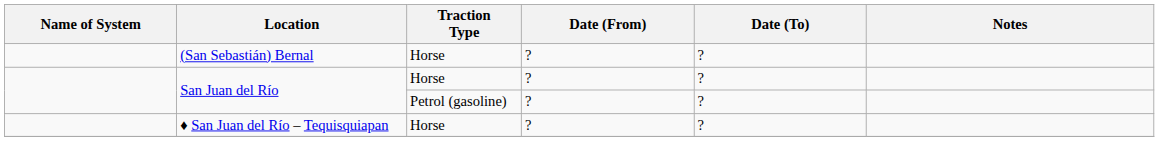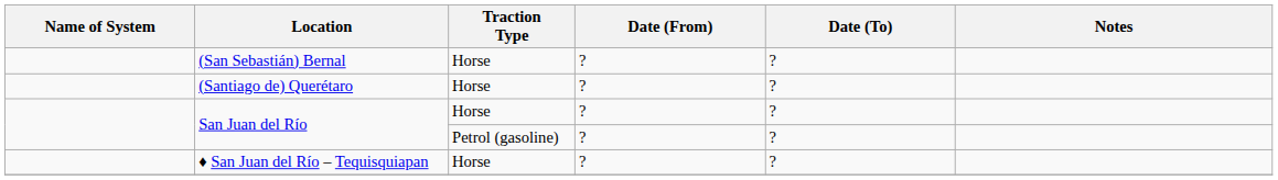 <table class="wikitable" width=100%>
 <tr>
 <th width=15%>Name of System</th>
 <th width=20%>Location</th>
 <th width=10%>Traction<br>Type</th>
 <th width=15%>Date (From)</th>
 <th width=15%>Date (To)</th>
 <th width=25%>Notes</th>
 </tr>
 <tr>
 <td> </td>
 <td><a href='#'>(San Sebastián) Bernal</a></td>
+<td>Horse</td>
+<td>?</td>
+<td>?</td>
+<td> </td>
+</tr>
+<tr>
+<td> </td>
+<td><a href='#'>(Santiago de) Querétaro</a></td>
 <td>Horse</td>
 <td>?</td>
 <td>?</td>
 <td> </td>
 </tr>
 <tr>
 <td rowspan="2"> </td>
 <td rowspan="2"><a href='#'>San Juan del Río</a></td>
 <td>Horse</td>
 <td>?</td>
 <td>?</td>
 <td> </td>
 </tr>
 <tr>
 <td>Petrol (gasoline)</td>
 <td>?</td>
 <td>?</td>
 <td> </td>
 </tr>
 <tr>
 <td> </td>
 <td>♦ <a href='#'>San Juan del Río</a> – <a href='#'>Tequisquiapan</a></td>
 <td>Horse</td>
 <td>?</td>
 <td>?</td>
 <td> </td>
 </tr>
 <tr>
 </tr>
 </table>
